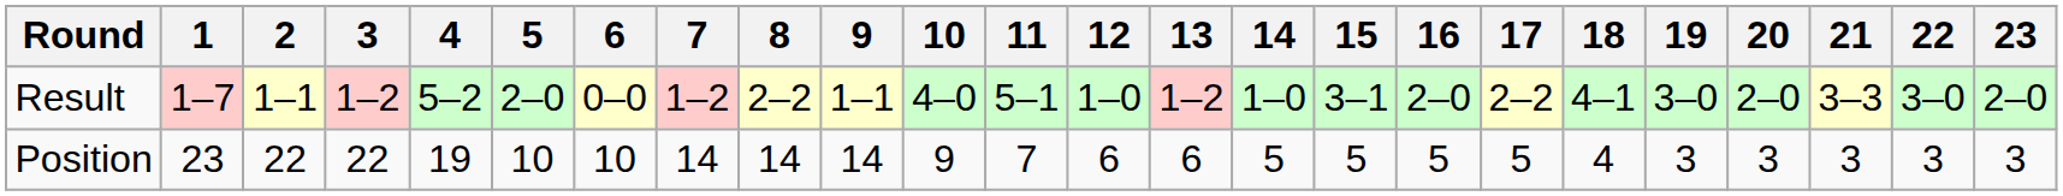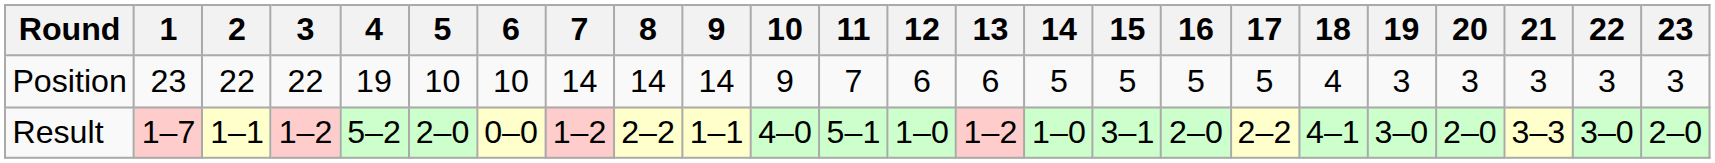 <table class="wikitable">
 <tr>
 <th>Round</th>
 <th>1</th>
 <th>2</th>
 <th>3</th>
 <th>4</th>
 <th>5</th>
 <th>6</th>
 <th>7</th>
 <th>8</th>
 <th>9</th>
 <th>10</th>
 <th>11</th>
 <th>12</th>
 <th>13</th>
 <th>14</th>
 <th>15</th>
 <th>16</th>
 <th>17</th>
 <th>18</th>
 <th>19</th>
 <th>20</th>
 <th>21</th>
 <th>22</th>
 <th>23</th>
 </tr>
 <tr>
+<td>Position</td>
+<td align="center">23</td>
+<td align="center">22</td>
+<td align="center">22</td>
+<td align="center">19</td>
+<td align="center">10</td>
+<td align="center">10</td>
+<td align="center">14</td>
+<td align="center">14</td>
+<td align="center">14</td>
+<td align="center">9</td>
+<td align="center">7</td>
+<td align="center">6</td>
+<td align="center">6</td>
+<td align="center">5</td>
+<td align="center">5</td>
+<td align="center">5</td>
+<td align="center">5</td>
+<td align="center">4</td>
+<td align="center">3</td>
+<td align="center">3</td>
+<td align="center">3</td>
+<td align="center">3</td>
+<td align="center">3</td>
+</tr>
+<tr>
 <td>Result</td>
 <td bgcolor="#FFCCCC">1–7</td>
 <td bgcolor="#FFFFCC">1–1</td>
 <td bgcolor="#FFCCCC">1–2</td>
 <td bgcolor="#CCFFCC">5–2</td>
 <td bgcolor="#CCFFCC">2–0</td>
 <td bgcolor="#FFFFCC">0–0</td>
 <td bgcolor="#FFCCCC">1–2</td>
 <td bgcolor="#FFFFCC">2–2</td>
 <td bgcolor="#FFFFCC">1–1</td>
 <td bgcolor="#CCFFCC">4–0</td>
 <td bgcolor="#CCFFCC">5–1</td>
 <td bgcolor="#CCFFCC">1–0</td>
 <td bgcolor="#FFCCCC">1–2</td>
 <td bgcolor="#CCFFCC">1–0</td>
 <td bgcolor="#CCFFCC">3–1</td>
 <td bgcolor="#CCFFCC">2–0</td>
 <td bgcolor="#FFFFCC">2–2</td>
 <td bgcolor="#CCFFCC">4–1</td>
 <td bgcolor="#CCFFCC">3–0</td>
 <td bgcolor="#CCFFCC">2–0</td>
 <td bgcolor="#FFFFCC">3–3</td>
 <td bgcolor="#CCFFCC">3–0</td>
 <td bgcolor="#CCFFCC">2–0</td>
 </tr>
-<tr>
-<td>Position</td>
-<td align="center">23</td>
-<td align="center">22</td>
-<td align="center">22</td>
-<td align="center">19</td>
-<td align="center">10</td>
-<td align="center">10</td>
-<td align="center">14</td>
-<td align="center">14</td>
-<td align="center">14</td>
-<td align="center">9</td>
-<td align="center">7</td>
-<td align="center">6</td>
-<td align="center">6</td>
-<td align="center">5</td>
-<td align="center">5</td>
-<td align="center">5</td>
-<td align="center">5</td>
-<td align="center">4</td>
-<td align="center">3</td>
-<td align="center">3</td>
-<td align="center">3</td>
-<td align="center">3</td>
-<td align="center">3</td>
-</tr>
 </table>
